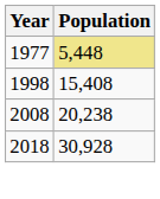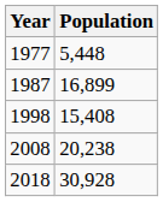 <table class="wikitable">
 <tr>
 <th>Year</th>
 <th>Population</th>
 </tr>
 <tr>
 <td>1977</td>
-<td style="background: khaki;">5,448</td>
+<td>5,448</td>
+</tr>
+<tr>
+<td>1987</td>
+<td>16,899</td>
 </tr>
 <tr>
 <td>1998</td>
 <td>15,408</td>
 </tr>
 <tr>
 <td>2008</td>
 <td>20,238</td>
 </tr>
 <tr>
 <td>2018</td>
 <td>30,928</td>
 </tr>
 </table>
